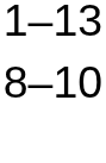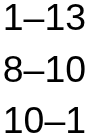 <table style="text-align:center">
 <tr>
 <th width=200></th>
 <th width=100></th>
 <th width=200></th>
 </tr>
 <tr>
 <td align=right></td>
 <td>1–13</td>
 <td align=left><strong></strong></td>
 </tr>
 <tr>
 <td align=right></td>
 <td>8–10</td>
 <td align=left><strong></strong></td>
 </tr>
+<tr>
+<td align=right><strong></strong></td>
+<td>10–1</td>
+<td align=left></td>
+</tr>
 </table>
